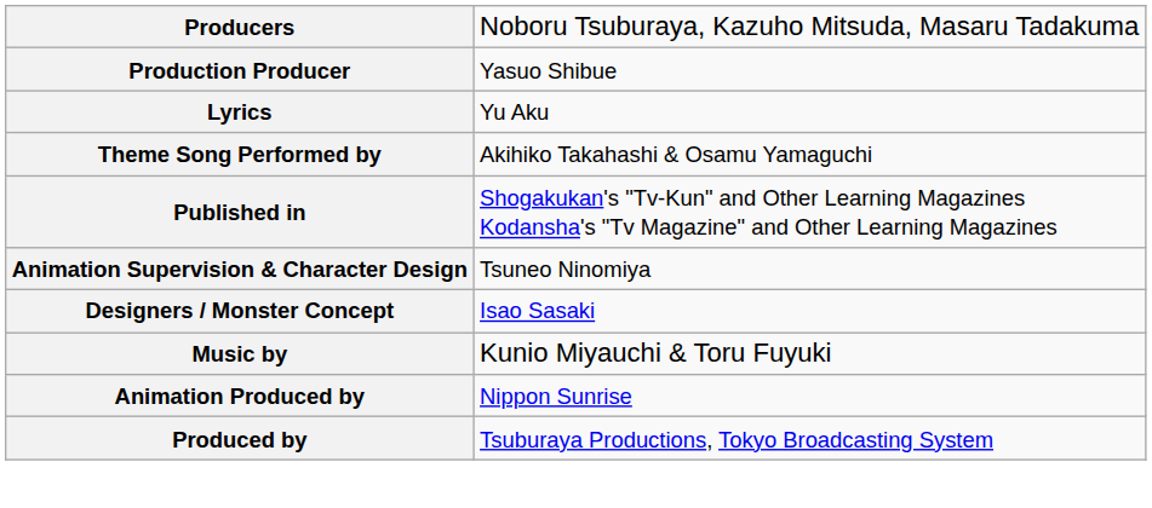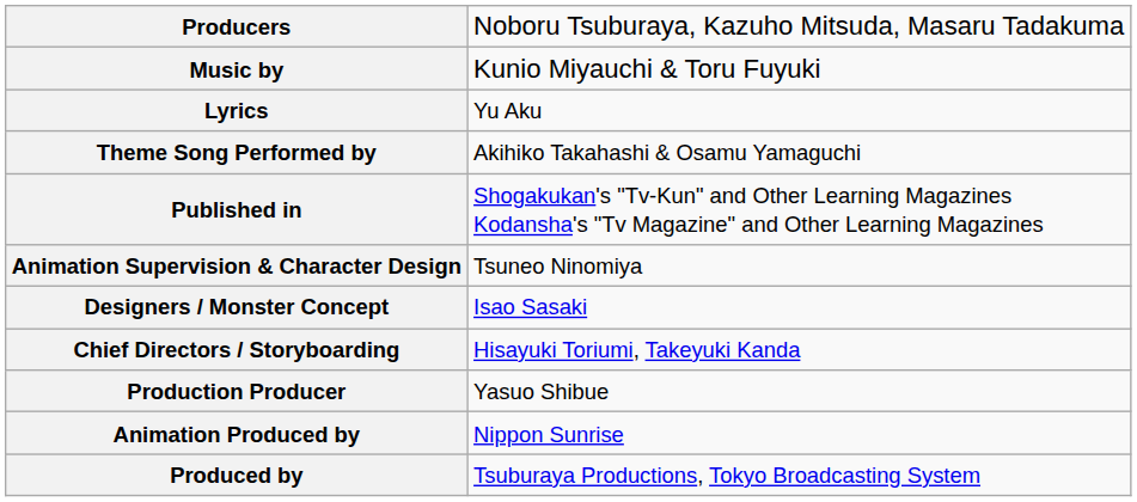 <table class="wikitable">
 <tr>
 <th><small>Producers</small></th>
 <td>Noboru Tsuburaya, Kazuho Mitsuda, Masaru Tadakuma</td>
 </tr>
 <tr>
-<th><small>Production Producer</small></th>
-<td><small>Yasuo Shibue</small></td>
+<th><small>Music by</small></th>
+<td>Kunio Miyauchi & Toru Fuyuki</td>
 </tr>
 <tr>
 <th><small>Lyrics</small></th>
 <td><small>Yu Aku</small></td>
 </tr>
 <tr>
 <th><small>Theme Song Performed by</small></th>
 <td><small>Akihiko Takahashi & Osamu Yamaguchi</small></td>
 </tr>
 <tr>
 <th><small>Published in</small></th>
 <td><small><a href='#'>Shogakukan</a>'s "Tv-Kun" and Other Learning Magazines</small><br><small><a href='#'>Kodansha</a>'s "Tv Magazine" and Other Learning Magazines</small></td>
 </tr>
 <tr>
 <th><small>Animation Supervision & Character Design</small></th>
 <td><small>Tsuneo Ninomiya</small></td>
 </tr>
 <tr>
 <th><small>Designers / Monster Concept</small></th>
 <td><a href='#'><small>Isao Sasaki</small></a></td>
 </tr>
 <tr>
-<th><small>Music by</small></th>
-<td>Kunio Miyauchi & Toru Fuyuki</td>
+<th><small>Chief Directors / Storyboarding</small></th>
+<td><small><a href='#'>Hisayuki Toriumi</a>, <a href='#'>Takeyuki Kanda</a></small></td>
+</tr>
+<tr>
+<th><small>Production Producer</small></th>
+<td><small>Yasuo Shibue</small></td>
 </tr>
 <tr>
 <th><small>Animation Produced by</small></th>
 <td><small><a href='#'>Nippon Sunrise</a> </small></td>
 </tr>
 <tr>
 <th><small>Produced by</small></th>
 <td><small><a href='#'>Tsuburaya Productions</a>, <a href='#'>Tokyo Broadcasting System</a></small></td>
 </tr>
 </table>
